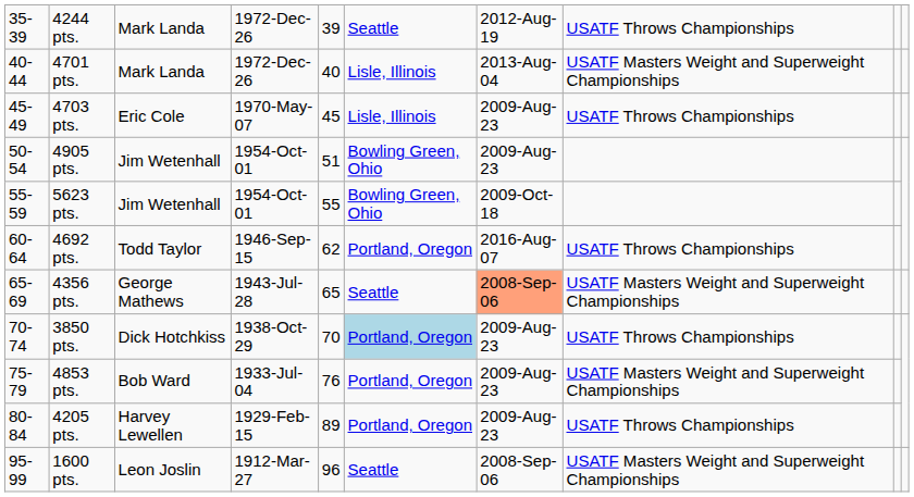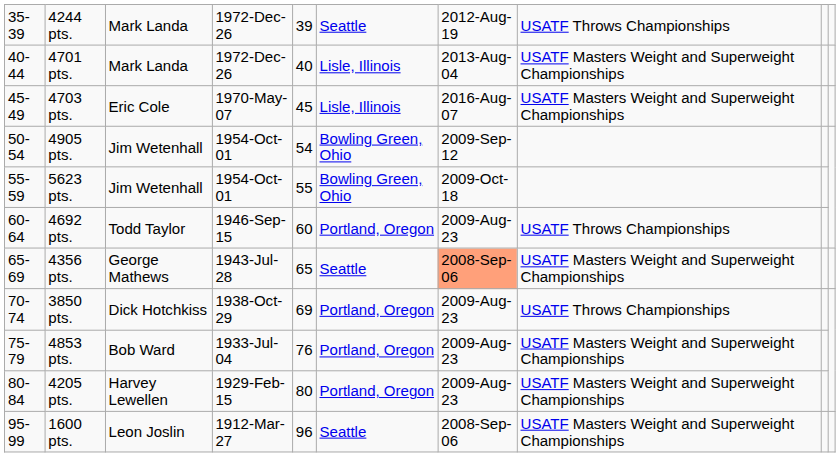 <table class="wikitable" style="font-size:95%; width: 95%">
 <tr>
 <td>35-39</td>
 <td>4244 pts.</td>
 <td>Mark Landa</td>
 <td>1972-Dec-26</td>
 <td>39</td>
 <td><a href='#'>Seattle</a></td>
 <td>2012-Aug-19</td>
 <td><a href='#'>USATF</a> Throws Championships</td>
 <td></td>
 </tr>
 <tr>
 <td>40-44</td>
 <td>4701 pts.</td>
 <td>Mark Landa</td>
 <td>1972-Dec-26</td>
 <td>40</td>
 <td><a href='#'>Lisle, Illinois</a></td>
 <td>2013-Aug-04</td>
 <td><a href='#'>USATF</a> Masters Weight and Superweight Championships</td>
 <td></td>
 <td></td>
 </tr>
 <tr>
 <td>45-49</td>
 <td>4703 pts.</td>
 <td>Eric Cole</td>
 <td>1970-May-07</td>
 <td>45</td>
 <td><a href='#'>Lisle, Illinois</a></td>
-<td>2009-Aug-23</td>
-<td><a href='#'>USATF</a> Throws Championships</td>
+<td>2016-Aug-07</td>
+<td><a href='#'>USATF</a> Masters Weight and Superweight Championships</td>
 <td></td>
 <td></td>
 </tr>
 <tr>
 <td>50-54</td>
 <td>4905 pts.</td>
 <td>Jim Wetenhall</td>
 <td>1954-Oct-01</td>
-<td>51</td>
+<td>54</td>
 <td><a href='#'>Bowling Green, Ohio</a></td>
-<td>2009-Aug-23</td>
+<td>2009-Sep-12</td>
 <td></td>
 <td></td>
 </tr>
 <tr>
 <td>55-59</td>
 <td>5623 pts.</td>
 <td>Jim Wetenhall</td>
 <td>1954-Oct-01</td>
 <td>55</td>
 <td><a href='#'>Bowling Green, Ohio</a></td>
 <td>2009-Oct-18</td>
 <td></td>
 <td></td>
 </tr>
 <tr>
 <td>60-64</td>
 <td>4692 pts.</td>
 <td>Todd Taylor</td>
 <td>1946-Sep-15</td>
-<td>62</td>
+<td>60</td>
 <td><a href='#'>Portland, Oregon</a></td>
-<td>2016-Aug-07</td>
+<td>2009-Aug-23</td>
 <td><a href='#'>USATF</a> Throws Championships</td>
 <td></td>
 </tr>
 <tr>
 <td>65-69</td>
 <td>4356 pts.</td>
 <td>George Mathews</td>
 <td>1943-Jul-28</td>
 <td>65</td>
 <td><a href='#'>Seattle</a></td>
 <td style="background: lightsalmon;">2008-Sep-06</td>
 <td><a href='#'>USATF</a> Masters Weight and Superweight Championships</td>
 <td></td>
 <td></td>
 </tr>
 <tr>
 <td>70-74</td>
 <td>3850 pts.</td>
 <td>Dick Hotchkiss</td>
 <td>1938-Oct-29</td>
-<td>70</td>
-<td style="background: lightblue;"><a href='#'>Portland, Oregon</a></td>
+<td>69</td>
+<td><a href='#'>Portland, Oregon</a></td>
 <td>2009-Aug-23</td>
 <td><a href='#'>USATF</a> Throws Championships</td>
 <td></td>
 </tr>
 <tr>
 <td>75-79</td>
 <td>4853 pts.</td>
 <td>Bob Ward</td>
 <td>1933-Jul-04</td>
 <td>76</td>
 <td><a href='#'>Portland, Oregon</a></td>
 <td>2009-Aug-23</td>
 <td><a href='#'>USATF</a> Masters Weight and Superweight Championships</td>
 <td></td>
 </tr>
 <tr>
 <td>80-84</td>
 <td>4205 pts.</td>
 <td>Harvey Lewellen</td>
 <td>1929-Feb-15</td>
-<td>89</td>
+<td>80</td>
 <td><a href='#'>Portland, Oregon</a></td>
 <td>2009-Aug-23</td>
-<td><a href='#'>USATF</a> Throws Championships</td>
+<td><a href='#'>USATF</a> Masters Weight and Superweight Championships</td>
 <td></td>
 </tr>
 <tr>
 <td>95-99</td>
 <td>1600 pts.</td>
 <td>Leon Joslin</td>
 <td>1912-Mar-27</td>
 <td>96</td>
 <td><a href='#'>Seattle</a></td>
 <td>2008-Sep-06</td>
 <td><a href='#'>USATF</a> Masters Weight and Superweight Championships</td>
 <td></td>
 <td></td>
 </tr>
 </table>
